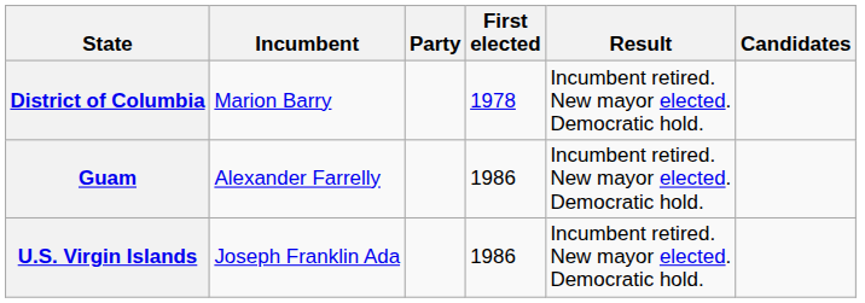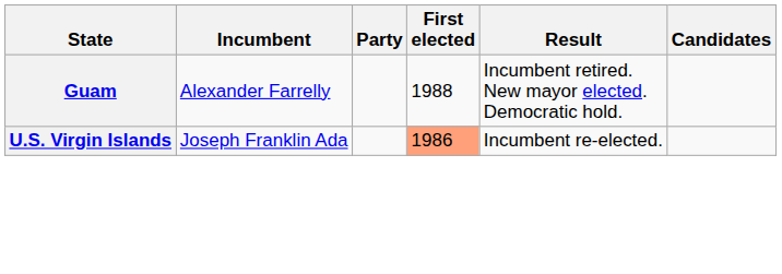 <table class="wikitable sortable">
 <tr valign=bottom>
 <th>State</th>
 <th>Incumbent</th>
 <th>Party</th>
 <th>First<br>elected</th>
 <th>Result</th>
 <th>Candidates</th>
 </tr>
 <tr>
-<th><a href='#'>District of Columbia</a></th>
-<td><a href='#'>Marion Barry</a></td>
-<td></td>
-<td><a href='#'>1978</a></td>
-<td>Incumbent retired.<br>New mayor <a href='#'>elected</a>.<br>Democratic hold.</td>
-<td nowrap></td>
-</tr>
-<tr>
 <th><a href='#'>Guam</a></th>
 <td><a href='#'>Alexander Farrelly</a></td>
 <td></td>
-<td>1986</td>
+<td>1988</td>
 <td>Incumbent retired.<br>New mayor <a href='#'>elected</a>.<br>Democratic hold.</td>
 <td nowrap></td>
 </tr>
 <tr>
 <th><a href='#'>U.S. Virgin Islands</a></th>
 <td><a href='#'>Joseph Franklin Ada</a></td>
 <td></td>
-<td>1986</td>
-<td>Incumbent retired.<br>New mayor <a href='#'>elected</a>.<br>Democratic hold.</td>
+<td style="background: lightsalmon;">1986</td>
+<td>Incumbent re-elected.</td>
 <td nowrap></td>
 </tr>
 </table>
